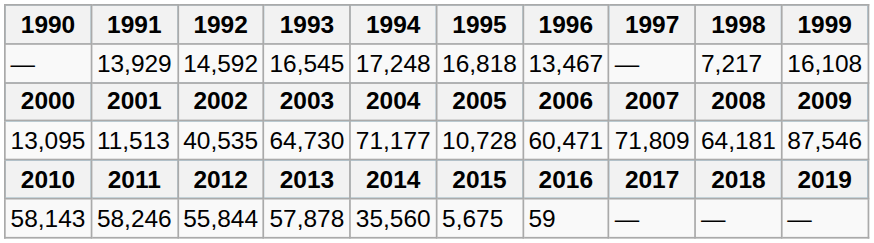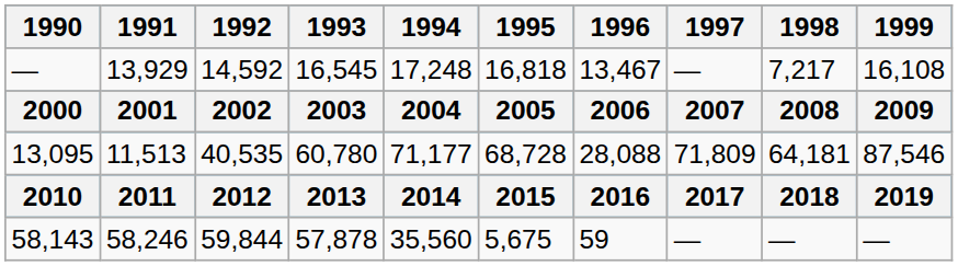 <table class="wikitable" style="font-size:90%;">
 <tr style="background:#069;">
 <th><strong><span>1990</span></strong></th>
 <th><strong><span>1991</span></strong></th>
 <th><strong><span>1992</span></strong></th>
 <th><strong><span>1993</span></strong></th>
 <th><strong><span>1994</span></strong></th>
 <th><strong><span>1995</span></strong></th>
 <th><strong><span>1996</span></strong></th>
 <th><strong><span>1997</span></strong></th>
 <th><strong><span>1998</span></strong></th>
 <th><strong><span>1999</span></strong></th>
 </tr>
 <tr>
 <td>—</td>
 <td>13,929</td>
 <td>14,592</td>
 <td>16,545</td>
 <td>17,248</td>
 <td>16,818</td>
 <td>13,467</td>
 <td>—</td>
 <td>7,217</td>
 <td>16,108</td>
 </tr>
 <tr style="background:#069;">
 <th><strong><span>2000</span></strong></th>
 <th><strong><span>2001</span></strong></th>
 <th><strong><span>2002</span></strong></th>
 <th><strong><span>2003</span></strong></th>
 <th><strong><span>2004</span></strong></th>
 <th><strong><span>2005</span></strong></th>
 <th><strong><span>2006</span></strong></th>
 <th><strong><span>2007</span></strong></th>
 <th><strong><span>2008</span></strong></th>
 <th><strong><span>2009</span></strong></th>
 </tr>
 <tr>
 <td>13,095</td>
 <td>11,513</td>
 <td>40,535</td>
-<td>64,730</td>
+<td>60,780</td>
 <td>71,177</td>
-<td>10,728</td>
-<td>60,471</td>
+<td>68,728</td>
+<td>28,088</td>
 <td>71,809</td>
 <td>64,181</td>
 <td>87,546</td>
 </tr>
 <tr style="background:#069;">
 <th><strong><span>2010</span></strong></th>
 <th><strong><span>2011</span></strong></th>
 <th><strong><span>2012</span></strong></th>
 <th><strong><span>2013</span></strong></th>
 <th><strong><span>2014</span></strong></th>
 <th><strong><span>2015</span></strong></th>
 <th><strong><span>2016</span></strong></th>
 <th><strong><span>2017</span></strong></th>
 <th><strong><span>2018</span></strong></th>
 <th><strong><span>2019</span></strong></th>
 </tr>
 <tr>
 <td>58,143</td>
 <td>58,246</td>
-<td>55,844</td>
+<td>59,844</td>
 <td>57,878</td>
 <td>35,560</td>
 <td>5,675</td>
 <td>59</td>
 <td>—</td>
 <td>—</td>
 <td>—</td>
 </tr>
 </table>
